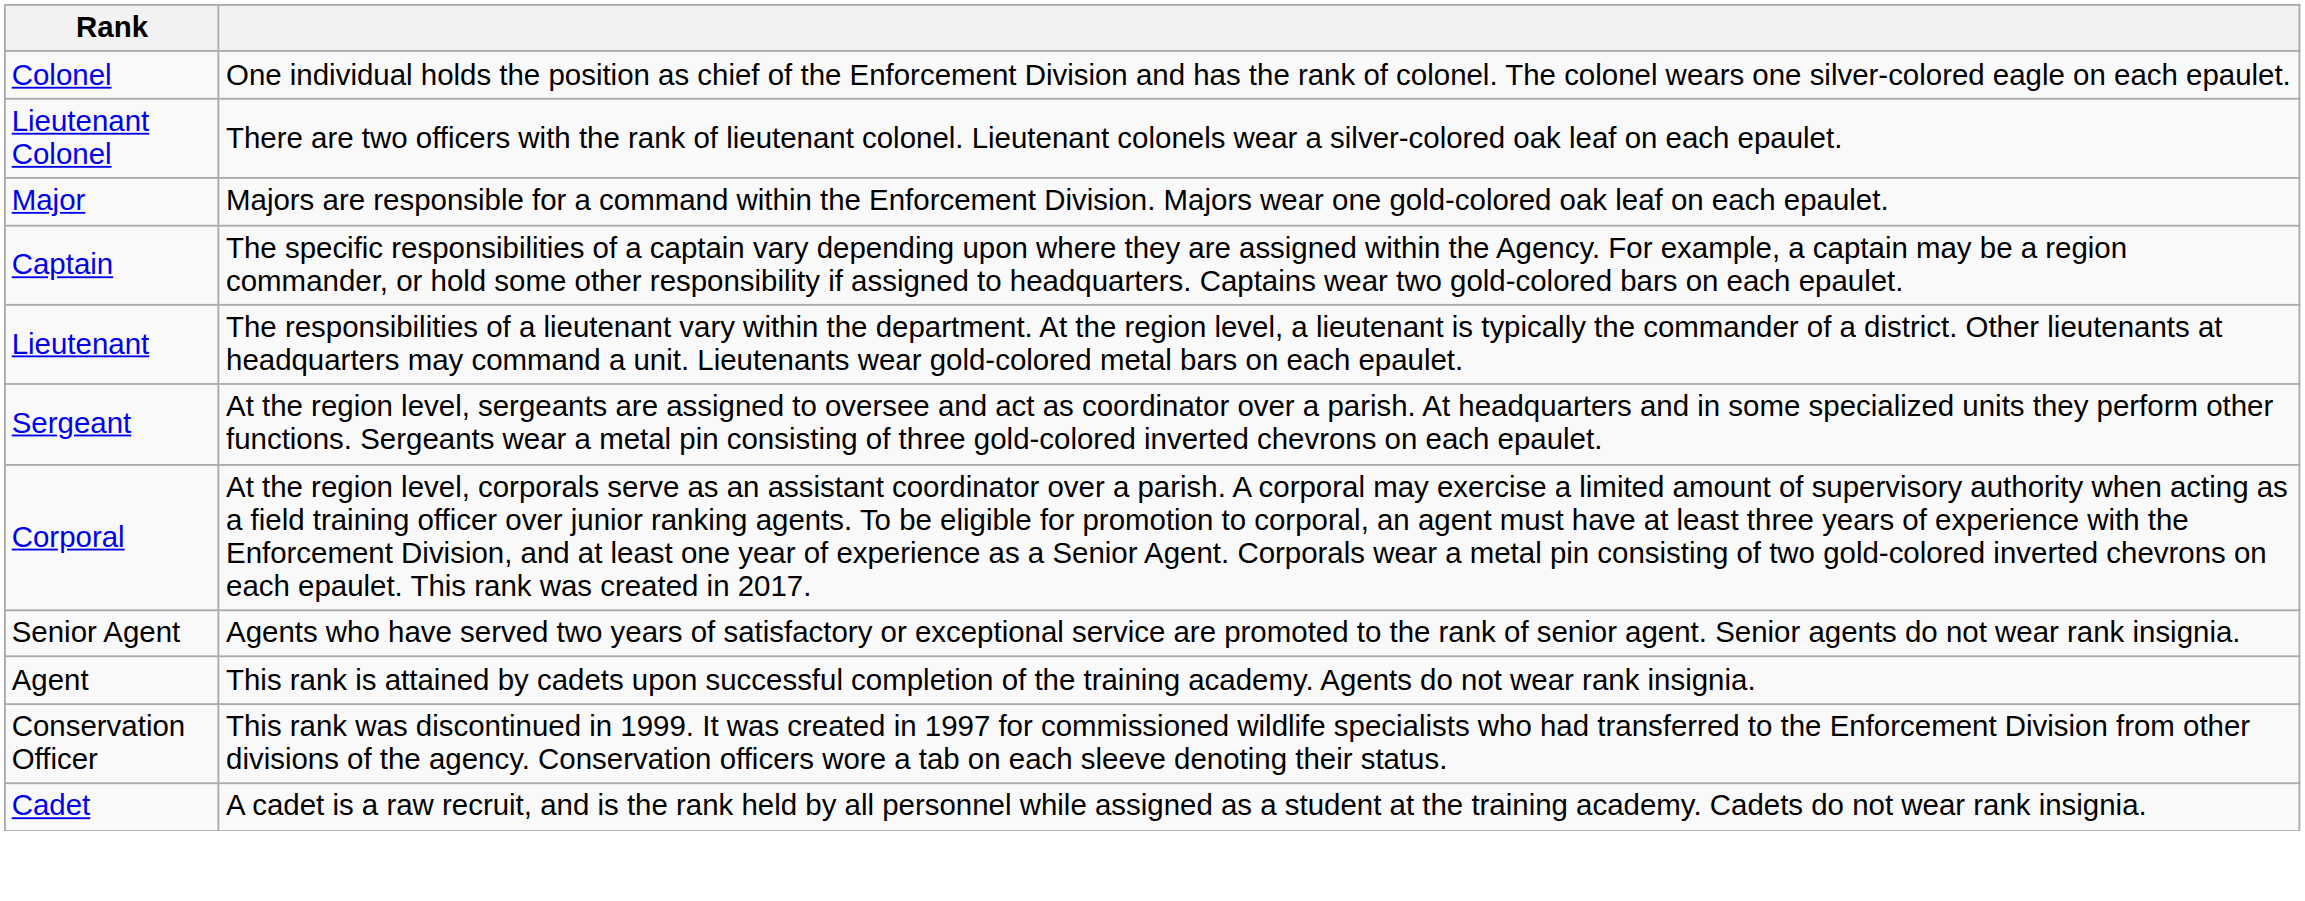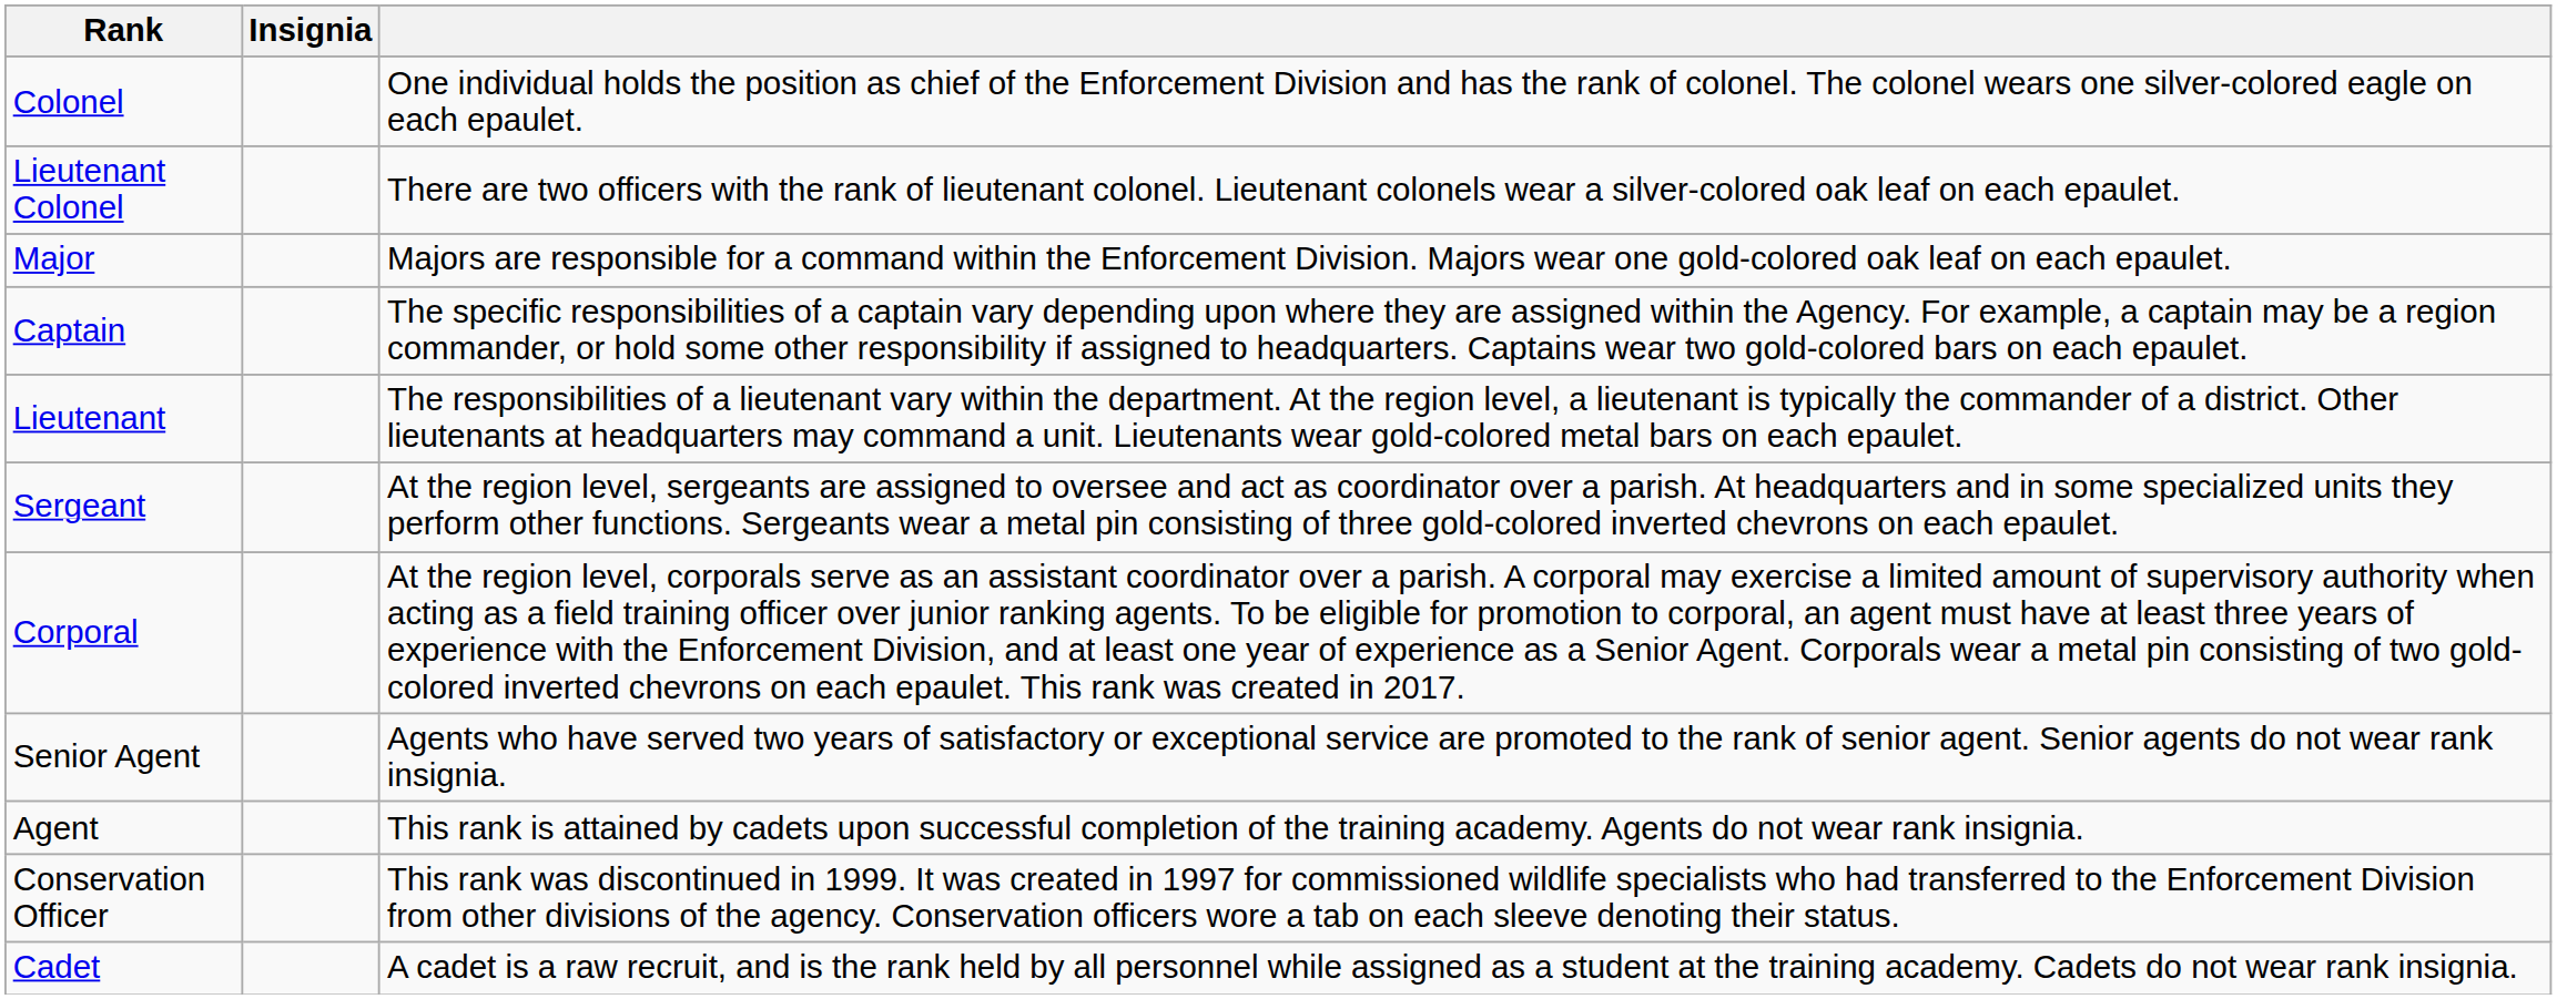 <table border="5" cellspacing="5" cellpadding="5" style="border-collapse:collapse;" class="wikitable">
 <tr>
 <th>Rank</th>
+<th>Insignia</th>
 <th></th>
 </tr>
 <tr>
 <td><a href='#'>Colonel</a></td>
+<td></td>
 <td>One individual holds the position as chief of the Enforcement Division and has the rank of colonel. The colonel wears one silver-colored eagle on each epaulet.</td>
 </tr>
 <tr>
 <td><a href='#'>Lieutenant Colonel</a></td>
+<td></td>
 <td>There are two officers with the rank of lieutenant colonel.  Lieutenant colonels wear a silver-colored oak leaf on each epaulet.</td>
 </tr>
 <tr>
 <td><a href='#'>Major</a></td>
+<td></td>
 <td>Majors are responsible for a command within the Enforcement Division. Majors wear one gold-colored oak leaf on each epaulet.</td>
 </tr>
 <tr>
 <td><a href='#'>Captain</a></td>
+<td></td>
 <td>The specific responsibilities of a captain vary depending upon where they are assigned within the Agency. For example, a captain may be a region commander, or hold some other responsibility if assigned to headquarters.  Captains wear two gold-colored bars on each epaulet.</td>
 </tr>
 <tr>
 <td><a href='#'>Lieutenant</a></td>
+<td></td>
 <td>The responsibilities of a lieutenant vary within the department.  At the region level, a lieutenant is typically the commander of a district.  Other lieutenants at headquarters may command a unit. Lieutenants wear gold-colored metal bars on each epaulet.</td>
 </tr>
 <tr>
 <td><a href='#'>Sergeant</a></td>
+<td></td>
 <td>At the region level, sergeants are assigned to oversee and act as coordinator over a parish.  At headquarters and in some specialized units they perform other functions.  Sergeants wear a metal pin consisting of three gold-colored inverted chevrons on each epaulet.</td>
 </tr>
 <tr>
 <td><a href='#'>Corporal</a></td>
+<td></td>
 <td>At the region level, corporals serve as an assistant coordinator over a parish.  A corporal may exercise a limited amount of supervisory authority when acting as a field training officer over junior ranking agents.  To be eligible for promotion to corporal, an agent must have at least three years of experience with the Enforcement Division, and at least one year of experience as a Senior Agent.  Corporals wear a metal pin consisting of two gold-colored inverted chevrons on each epaulet.  This rank was created in 2017.</td>
 </tr>
 <tr>
 <td>Senior Agent</td>
+<td></td>
 <td>Agents who have served two years of satisfactory or exceptional service are promoted to the rank of senior agent. Senior agents do not wear rank insignia.</td>
 </tr>
 <tr>
 <td>Agent</td>
+<td></td>
 <td>This rank is attained by cadets upon successful completion of the training academy. Agents do not wear rank insignia.</td>
 </tr>
 <tr>
 <td>Conservation Officer</td>
+<td></td>
 <td>This rank was discontinued in 1999.  It was created in 1997 for commissioned wildlife specialists who had transferred to the Enforcement Division from other divisions of the agency.  Conservation officers wore a tab on each sleeve denoting their status.</td>
 </tr>
 <tr>
 <td><a href='#'>Cadet</a></td>
+<td></td>
 <td>A cadet is a raw recruit, and is the rank held by all personnel while assigned as a student at the training academy. Cadets do not wear rank insignia.</td>
 </tr>
 </table>
